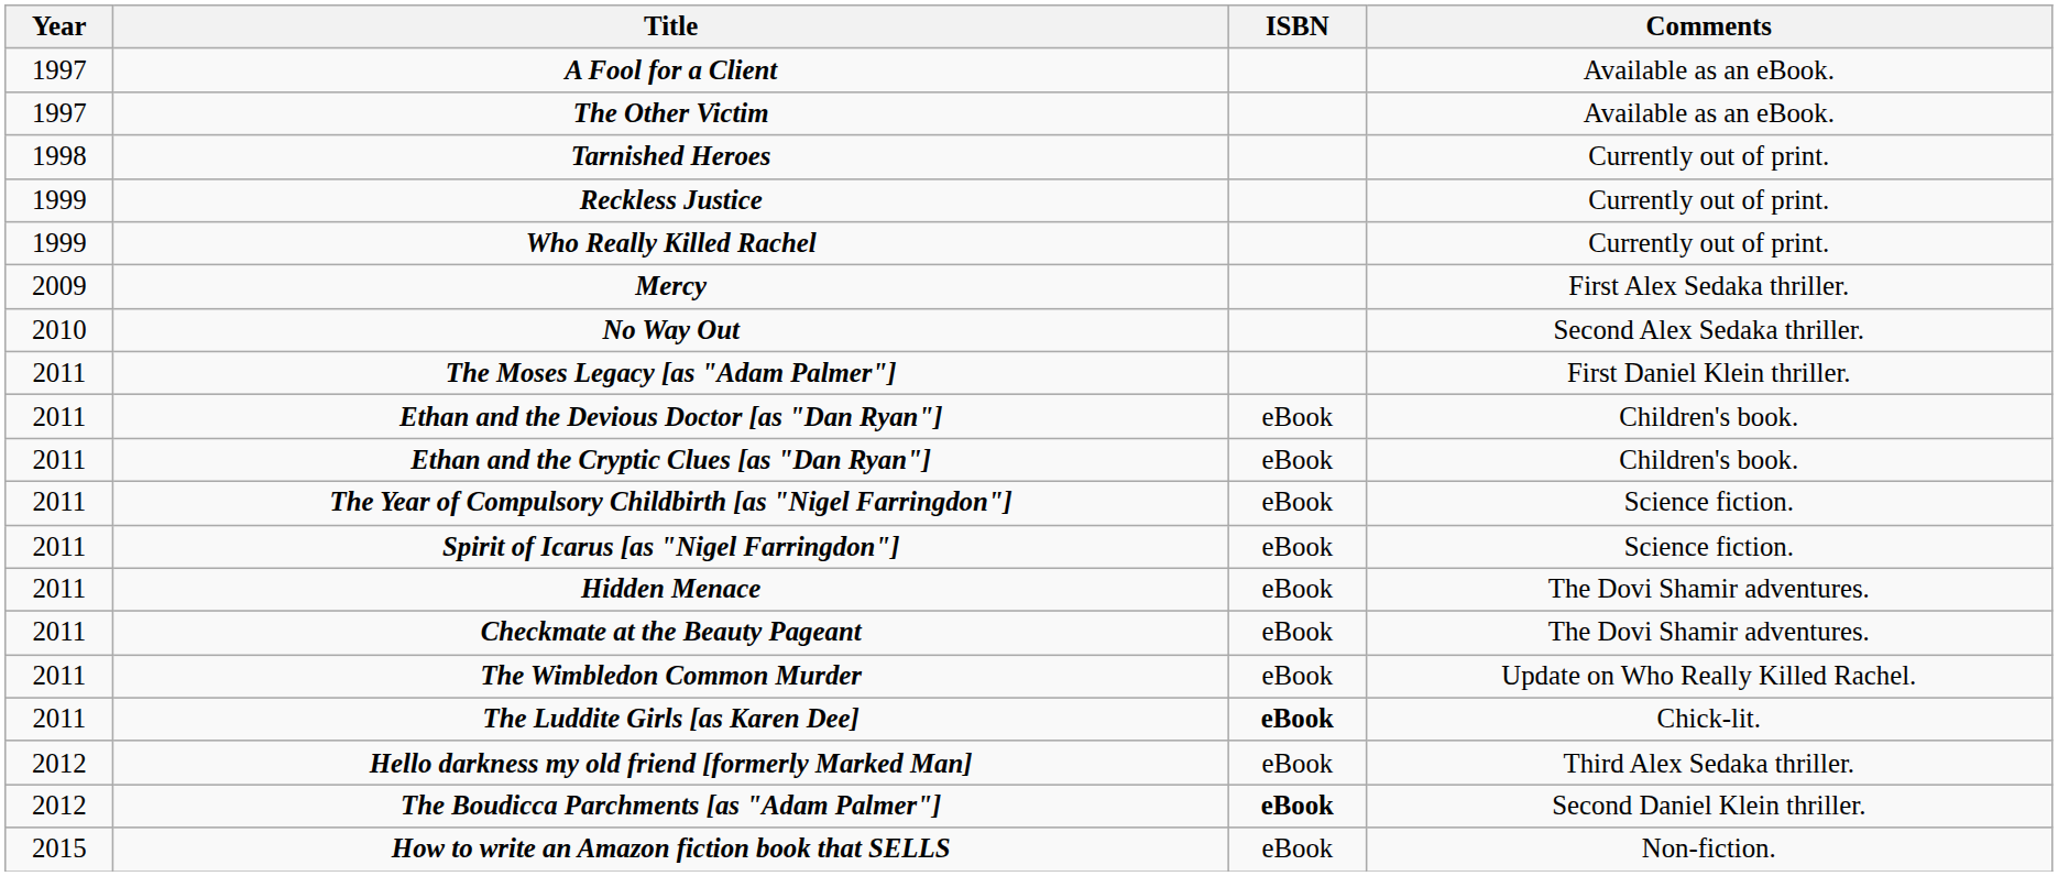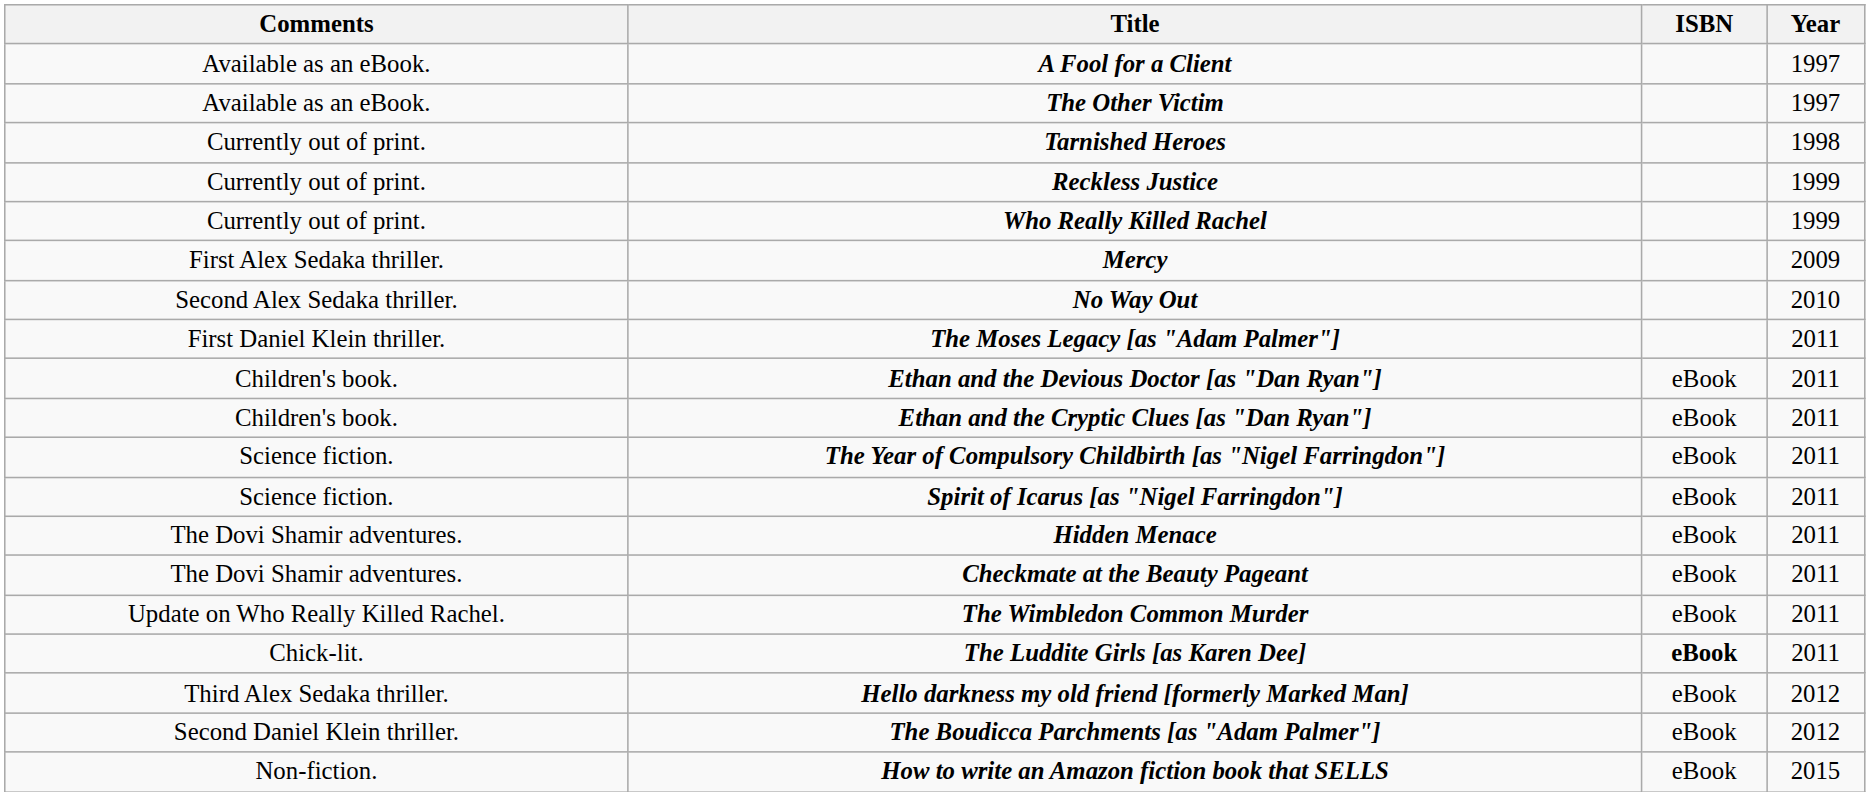 <table class="wikitable" style="text-align:center; width:95%">
 <tr>
-<th>Year</th>
+<th>Comments</th>
 <th>Title</th>
 <th>ISBN</th>
-<th>Comments</th>
+<th>Year</th>
 </tr>
 <tr>
-<td>1997</td>
+<td>Available as an eBook.</td>
 <td><strong><em>A Fool for a Client</em></strong></td>
 <td></td>
-<td>Available as an eBook.</td>
+<td>1997</td>
 </tr>
 <tr>
-<td>1997</td>
+<td>Available as an eBook.</td>
 <td><strong><em>The Other Victim</em></strong></td>
 <td></td>
-<td>Available as an eBook.</td>
+<td>1997</td>
 </tr>
 <tr>
-<td>1998</td>
+<td>Currently out of print.</td>
 <td><strong><em>Tarnished Heroes</em></strong></td>
 <td></td>
-<td>Currently out of print.</td>
+<td>1998</td>
 </tr>
 <tr>
-<td>1999</td>
+<td>Currently out of print.</td>
 <td><strong><em>Reckless Justice</em></strong></td>
 <td></td>
-<td>Currently out of print.</td>
+<td>1999</td>
 </tr>
 <tr>
-<td>1999</td>
+<td>Currently out of print.</td>
 <td><strong><em>Who Really Killed Rachel</em></strong></td>
 <td></td>
-<td>Currently out of print.</td>
+<td>1999</td>
 </tr>
 <tr>
-<td>2009</td>
+<td>First Alex Sedaka thriller.</td>
 <td><strong><em>Mercy</em></strong></td>
 <td></td>
-<td>First Alex Sedaka thriller.</td>
+<td>2009</td>
 </tr>
 <tr>
-<td>2010</td>
+<td>Second Alex Sedaka thriller.</td>
 <td><strong><em>No Way Out</em></strong></td>
 <td></td>
-<td>Second Alex Sedaka thriller.</td>
+<td>2010</td>
 </tr>
 <tr>
-<td>2011</td>
+<td>First Daniel Klein thriller.</td>
 <td><strong><em>The Moses Legacy [as "Adam Palmer"]</em></strong></td>
 <td></td>
-<td>First Daniel Klein thriller.</td>
+<td>2011</td>
 </tr>
 <tr>
-<td>2011</td>
+<td>Children's book.</td>
 <td><strong><em>Ethan and the Devious Doctor [as "Dan Ryan"]</em></strong></td>
 <td>eBook</td>
-<td>Children's book.</td>
+<td>2011</td>
 </tr>
 <tr>
-<td>2011</td>
+<td>Children's book.</td>
 <td><strong><em>Ethan and the Cryptic Clues [as "Dan Ryan"]</em></strong></td>
 <td>eBook</td>
-<td>Children's book.</td>
+<td>2011</td>
 </tr>
 <tr>
-<td>2011</td>
+<td>Science fiction.</td>
 <td><strong><em>The Year of Compulsory Childbirth [as "Nigel Farringdon"]</em></strong></td>
 <td>eBook</td>
-<td>Science fiction.</td>
+<td>2011</td>
 </tr>
 <tr>
-<td>2011</td>
+<td>Science fiction.</td>
 <td><strong><em>Spirit of Icarus [as "Nigel Farringdon"]</em></strong></td>
 <td>eBook</td>
-<td>Science fiction.</td>
+<td>2011</td>
 </tr>
 <tr>
-<td>2011</td>
+<td>The Dovi Shamir adventures.</td>
 <td><strong><em>Hidden Menace</em></strong></td>
 <td>eBook</td>
-<td>The Dovi Shamir adventures.</td>
+<td>2011</td>
 </tr>
 <tr>
-<td>2011</td>
+<td>The Dovi Shamir adventures.</td>
 <td><strong><em>Checkmate at the Beauty Pageant</em></strong></td>
 <td>eBook</td>
-<td>The Dovi Shamir adventures.</td>
+<td>2011</td>
 </tr>
 <tr>
-<td>2011</td>
+<td>Update on Who Really Killed Rachel.</td>
 <td><strong><em>The Wimbledon Common Murder</em></strong></td>
 <td>eBook</td>
-<td>Update on Who Really Killed Rachel.</td>
+<td>2011</td>
 </tr>
 <tr>
-<td>2011</td>
+<td>Chick-lit.</td>
 <td><strong><em>The Luddite Girls [as Karen Dee]</em></strong></td>
 <td><strong>eBook</strong></td>
-<td>Chick-lit.</td>
+<td>2011</td>
 </tr>
 <tr>
-<td>2012</td>
+<td>Third Alex Sedaka thriller.</td>
 <td><strong><em>Hello darkness my old friend [formerly Marked Man]</em></strong></td>
 <td>eBook</td>
-<td>Third Alex Sedaka thriller.</td>
+<td>2012</td>
 </tr>
 <tr>
+<td>Second Daniel Klein thriller.</td>
+<td><strong><em>The Boudicca Parchments [as "Adam Palmer"]</em></strong></td>
+<td>eBook</td>
 <td>2012</td>
-<td><strong><em>The Boudicca Parchments [as "Adam Palmer"]</em></strong></td>
-<td><strong>eBook</strong></td>
-<td>Second Daniel Klein thriller.</td>
 </tr>
 <tr>
-<td>2015</td>
+<td>Non-fiction.</td>
 <td><strong><em>How to write an Amazon fiction book that SELLS </em></strong></td>
 <td>eBook</td>
-<td>Non-fiction.</td>
+<td>2015</td>
 </tr>
 </table>
